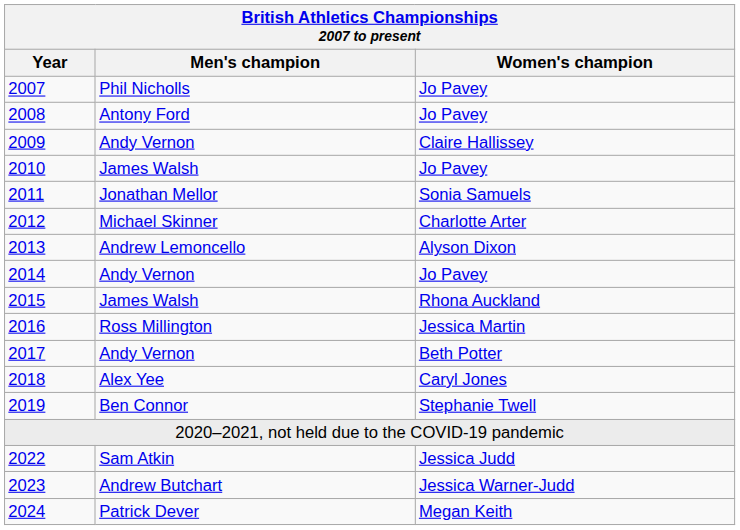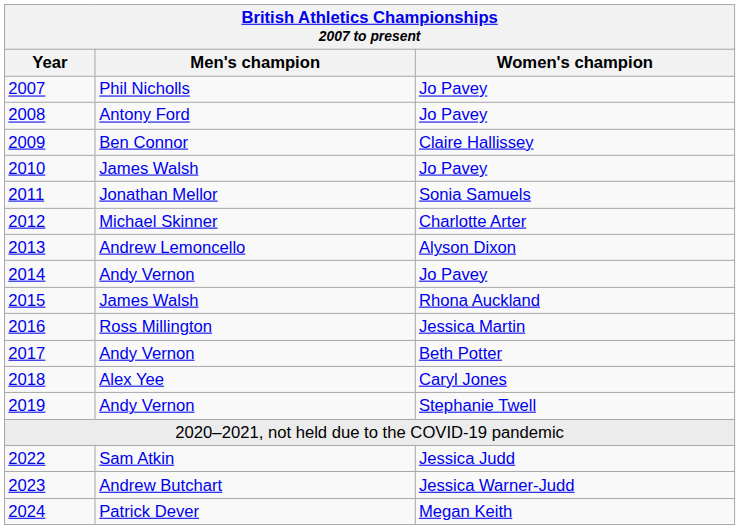 <table class="wikitable">
 <tr>
 <th colspan="3"><a href='#'>British Athletics Championships</a><br><em><small>2007 to present</small></em></th>
 </tr>
 <tr>
 <th width=80>Year</th>
 <th width=300>Men's champion</th>
 <th width=300>Women's champion</th>
 </tr>
 <tr>
 <td><a href='#'>2007</a></td>
 <td><a href='#'>Phil Nicholls</a></td>
 <td><a href='#'>Jo Pavey</a></td>
 </tr>
 <tr>
 <td><a href='#'>2008</a></td>
 <td><a href='#'>Antony Ford</a></td>
 <td><a href='#'>Jo Pavey</a></td>
 </tr>
 <tr>
 <td><a href='#'>2009</a></td>
-<td><a href='#'>Andy Vernon</a></td>
+<td><a href='#'>Ben Connor</a></td>
 <td><a href='#'>Claire Hallissey</a></td>
 </tr>
 <tr>
 <td><a href='#'>2010</a></td>
 <td><a href='#'>James Walsh</a></td>
 <td><a href='#'>Jo Pavey</a></td>
 </tr>
 <tr>
 <td><a href='#'>2011</a></td>
 <td><a href='#'>Jonathan Mellor</a></td>
 <td><a href='#'>Sonia Samuels</a></td>
 </tr>
 <tr>
 <td><a href='#'>2012</a></td>
 <td><a href='#'>Michael Skinner</a></td>
 <td><a href='#'>Charlotte Arter</a></td>
 </tr>
 <tr>
 <td><a href='#'>2013</a></td>
 <td><a href='#'>Andrew Lemoncello</a></td>
 <td><a href='#'>Alyson Dixon</a></td>
 </tr>
 <tr>
 <td><a href='#'>2014</a></td>
 <td><a href='#'>Andy Vernon</a></td>
 <td><a href='#'>Jo Pavey</a></td>
 </tr>
 <tr>
 <td><a href='#'>2015</a></td>
 <td><a href='#'>James Walsh</a></td>
 <td><a href='#'>Rhona Auckland</a></td>
 </tr>
 <tr>
 <td><a href='#'>2016</a></td>
 <td><a href='#'>Ross Millington</a></td>
 <td><a href='#'>Jessica Martin</a></td>
 </tr>
 <tr>
 <td><a href='#'>2017</a></td>
 <td><a href='#'>Andy Vernon</a></td>
 <td><a href='#'>Beth Potter</a></td>
 </tr>
 <tr>
 <td><a href='#'>2018</a></td>
 <td><a href='#'>Alex Yee</a></td>
 <td><a href='#'>Caryl Jones</a></td>
 </tr>
 <tr>
 <td><a href='#'>2019</a></td>
-<td><a href='#'>Ben Connor</a></td>
+<td><a href='#'>Andy Vernon</a></td>
 <td><a href='#'>Stephanie Twell</a></td>
 </tr>
 <tr style="text-align:center">
 <td colspan=3 bgcolor="ececec">2020–2021, not held due to the COVID-19 pandemic</td>
 </tr>
 <tr>
 <td><a href='#'>2022</a></td>
 <td><a href='#'>Sam Atkin</a></td>
 <td><a href='#'>Jessica Judd</a></td>
 </tr>
 <tr>
 <td><a href='#'>2023</a></td>
 <td><a href='#'>Andrew Butchart</a></td>
 <td><a href='#'>Jessica Warner-Judd</a></td>
 </tr>
 <tr>
 <td><a href='#'>2024</a></td>
 <td><a href='#'>Patrick Dever</a></td>
 <td><a href='#'>Megan Keith</a></td>
 </tr>
 </table>
